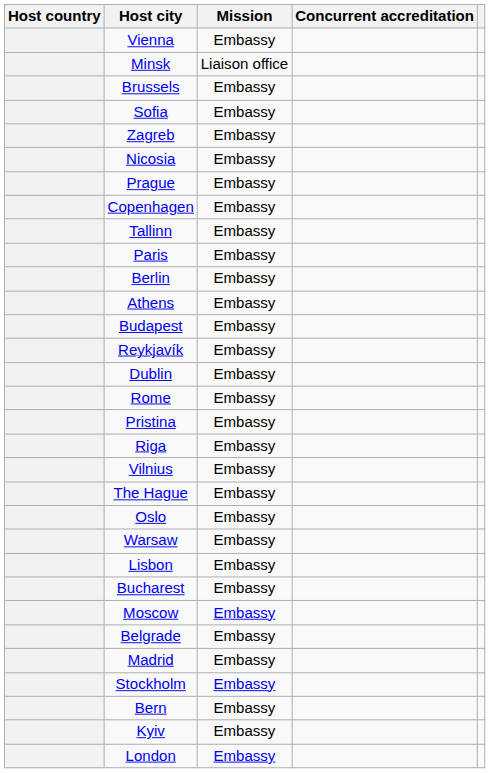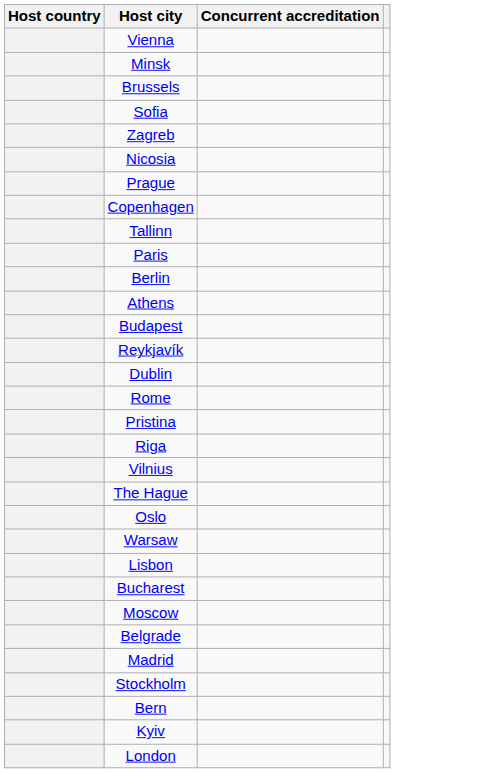 <table class="wikitable plainrowheaders" style="text-align:center;">
 <tr>
 <th scope="col">Host country</th>
 <th scope="col">Host city</th>
-<th scope="col">Mission</th>
 <th scope="col">Concurrent accreditation</th>
 <th scope="col"></th>
 </tr>
 <tr>
 <th scope="row"></th>
 <td><a href='#'>Vienna</a></td>
-<td>Embassy</td>
 <td></td>
 <td></td>
 </tr>
 <tr>
 <th scope="row"></th>
 <td><a href='#'>Minsk</a></td>
-<td>Liaison office</td>
 <td></td>
 <td></td>
 </tr>
 <tr>
 <th scope="row"></th>
 <td><a href='#'>Brussels</a></td>
-<td>Embassy</td>
 <td></td>
 <td></td>
 </tr>
 <tr>
 <th scope="row"></th>
 <td><a href='#'>Sofia</a></td>
-<td>Embassy</td>
 <td></td>
 <td></td>
 </tr>
 <tr>
 <th scope="row"></th>
 <td><a href='#'>Zagreb</a></td>
-<td>Embassy</td>
 <td></td>
 <td></td>
 </tr>
 <tr>
 <th scope="row"></th>
 <td><a href='#'>Nicosia</a></td>
-<td>Embassy</td>
 <td></td>
 <td></td>
 </tr>
 <tr>
 <th scope="row"></th>
 <td><a href='#'>Prague</a></td>
-<td>Embassy</td>
 <td></td>
 <td></td>
 </tr>
 <tr>
 <th scope="row"></th>
 <td><a href='#'>Copenhagen</a></td>
-<td>Embassy</td>
 <td></td>
 <td></td>
 </tr>
 <tr>
 <th scope="row"></th>
 <td><a href='#'>Tallinn</a></td>
-<td>Embassy</td>
 <td></td>
 <td></td>
 </tr>
 <tr>
 <th scope="row"></th>
 <td><a href='#'>Paris</a></td>
-<td>Embassy</td>
 <td></td>
 <td></td>
 </tr>
 <tr>
 <th scope="row"></th>
 <td><a href='#'>Berlin</a></td>
-<td>Embassy</td>
 <td></td>
 <td></td>
 </tr>
 <tr>
 <th scope="row"></th>
 <td><a href='#'>Athens</a></td>
-<td>Embassy</td>
 <td></td>
 <td></td>
 </tr>
 <tr>
 <th scope="row"></th>
 <td><a href='#'>Budapest</a></td>
-<td>Embassy</td>
 <td></td>
 <td></td>
 </tr>
 <tr>
 <th scope="row"></th>
 <td><a href='#'>Reykjavík</a></td>
-<td>Embassy</td>
 <td></td>
 <td></td>
 </tr>
 <tr>
 <th scope="row"></th>
 <td><a href='#'>Dublin</a></td>
-<td>Embassy</td>
 <td></td>
 <td></td>
 </tr>
 <tr>
 <th scope="row"></th>
 <td><a href='#'>Rome</a></td>
-<td>Embassy</td>
 <td></td>
 <td></td>
 </tr>
 <tr>
 <th scope="row"></th>
 <td><a href='#'>Pristina</a></td>
-<td>Embassy</td>
 <td></td>
 <td></td>
 </tr>
 <tr>
 <th scope="row"></th>
 <td><a href='#'>Riga</a></td>
-<td>Embassy</td>
 <td></td>
 <td></td>
 </tr>
 <tr>
 <th scope="row"></th>
 <td><a href='#'>Vilnius</a></td>
-<td>Embassy</td>
 <td></td>
 <td></td>
 </tr>
 <tr>
 <th scope="row"></th>
 <td><a href='#'>The Hague</a></td>
-<td>Embassy</td>
 <td></td>
 <td></td>
 </tr>
 <tr>
 <th scope="row"></th>
 <td><a href='#'>Oslo</a></td>
-<td>Embassy</td>
 <td></td>
 <td></td>
 </tr>
 <tr>
 <th scope="row"></th>
 <td><a href='#'>Warsaw</a></td>
-<td>Embassy</td>
 <td></td>
 <td></td>
 </tr>
 <tr>
 <th scope="row"></th>
 <td><a href='#'>Lisbon</a></td>
-<td>Embassy</td>
 <td></td>
 <td></td>
 </tr>
 <tr>
 <th scope="row"></th>
 <td><a href='#'>Bucharest</a></td>
-<td>Embassy</td>
 <td></td>
 <td></td>
 </tr>
 <tr>
 <th scope="row"></th>
 <td><a href='#'>Moscow</a></td>
-<td><a href='#'>Embassy</a></td>
 <td></td>
 <td></td>
 </tr>
 <tr>
 <th scope="row"></th>
 <td><a href='#'>Belgrade</a></td>
-<td>Embassy</td>
 <td></td>
 <td></td>
 </tr>
 <tr>
 <th scope="row"></th>
 <td><a href='#'>Madrid</a></td>
-<td>Embassy</td>
 <td></td>
 <td></td>
 </tr>
 <tr>
 <th scope="row"></th>
 <td><a href='#'>Stockholm</a></td>
-<td><a href='#'>Embassy</a></td>
 <td></td>
 <td></td>
 </tr>
 <tr>
 <th scope="row"></th>
 <td><a href='#'>Bern</a></td>
-<td>Embassy</td>
 <td></td>
 <td></td>
 </tr>
 <tr>
 <th scope="row"></th>
 <td><a href='#'>Kyiv</a></td>
-<td>Embassy</td>
 <td></td>
 <td></td>
 </tr>
 <tr>
 <th scope="row"></th>
 <td><a href='#'>London</a></td>
-<td><a href='#'>Embassy</a></td>
 <td></td>
 <td></td>
 </tr>
 </table>
